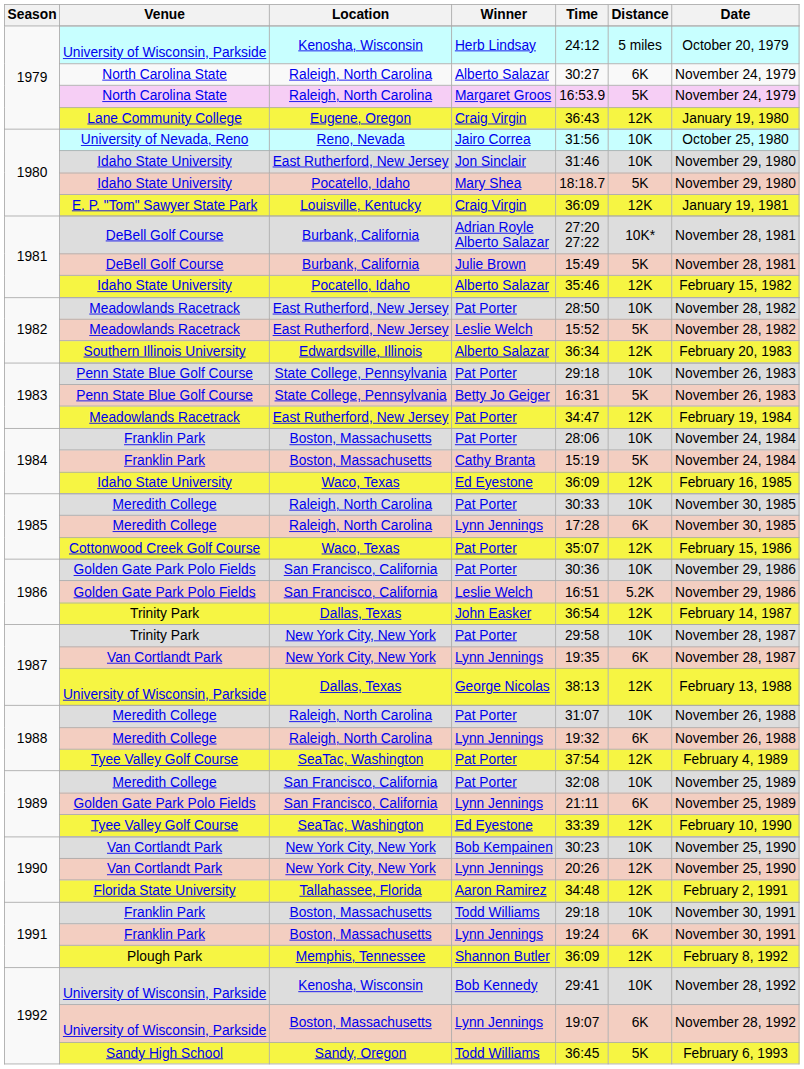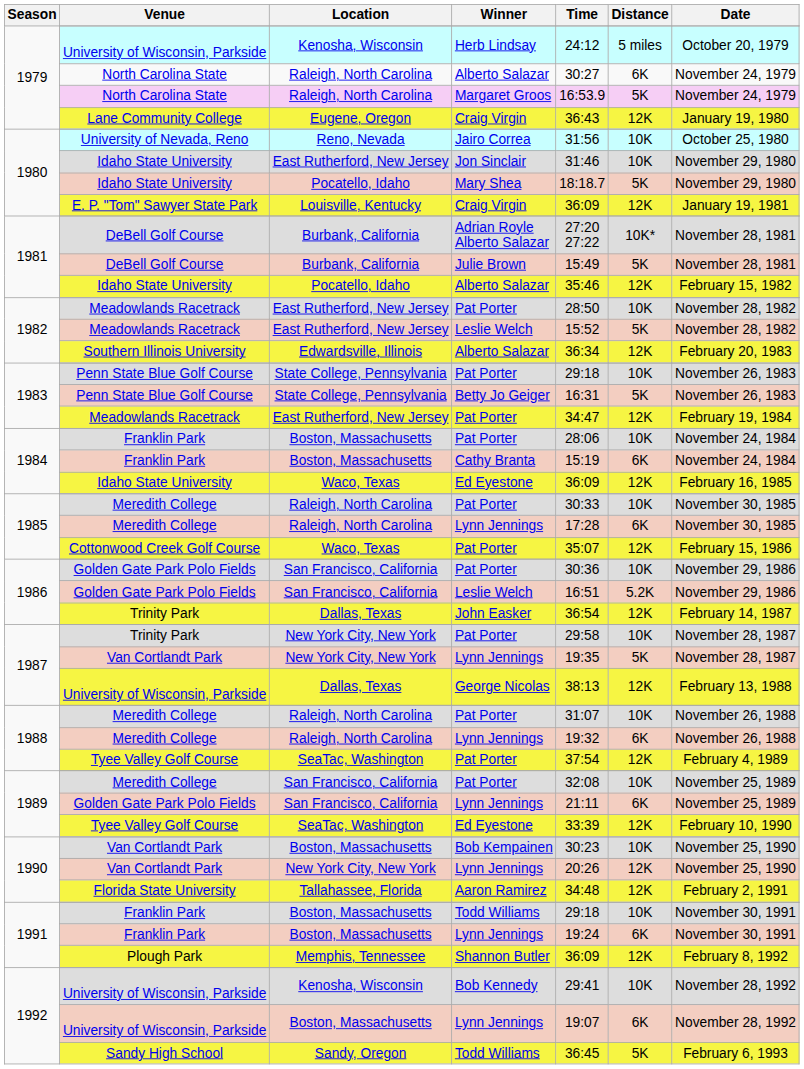 <table class="wikitable" style="text-align:center">
 <tr>
 <th>Season</th>
 <th>Venue</th>
 <th>Location</th>
 <th>Winner</th>
 <th>Time</th>
 <th>Distance</th>
 <th>Date</th>
 </tr>
 <tr>
 <td rowspan=5>1979</td>
 </tr>
 <tr style="background:#c8ffff;">
 <td><br><a href='#'>University of Wisconsin, Parkside</a></td>
 <td><a href='#'>Kenosha, Wisconsin</a></td>
 <td align=left><a href='#'>Herb Lindsay</a></td>
 <td>24:12</td>
 <td>5 miles</td>
 <td>October 20, 1979</td>
 </tr>
 <tr>
 <td><a href='#'>North Carolina State</a></td>
 <td><a href='#'>Raleigh, North Carolina</a></td>
 <td align=left><a href='#'>Alberto Salazar</a></td>
 <td>30:27</td>
 <td>6K</td>
 <td>November 24, 1979</td>
 </tr>
 <tr style="background:#f6cef5;">
 <td><a href='#'>North Carolina State</a></td>
 <td><a href='#'>Raleigh, North Carolina</a></td>
 <td align=left><a href='#'>Margaret Groos</a></td>
 <td>16:53.9</td>
 <td>5K</td>
 <td>November 24, 1979</td>
 </tr>
 <tr style="background:#f6f543;">
 <td><a href='#'>Lane Community College</a></td>
 <td><a href='#'>Eugene, Oregon</a></td>
 <td align=left><a href='#'>Craig Virgin</a></td>
 <td>36:43</td>
 <td>12K</td>
 <td>January 19, 1980</td>
 </tr>
 <tr>
 <td rowspan=5>1980</td>
 </tr>
 <tr style="background:#c8ffff;">
 <td><a href='#'>University of Nevada, Reno</a></td>
 <td><a href='#'>Reno, Nevada</a></td>
 <td align=left><a href='#'>Jairo Correa</a></td>
 <td>31:56</td>
 <td>10K</td>
 <td>October 25, 1980</td>
 </tr>
 <tr style="background:#ddd;">
 <td><a href='#'>Idaho State University</a></td>
 <td><a href='#'>East Rutherford, New Jersey</a></td>
 <td align=left><a href='#'>Jon Sinclair</a></td>
 <td>31:46</td>
 <td>10K</td>
 <td>November 29, 1980</td>
 </tr>
 <tr style="background:#f3cec1;">
 <td><a href='#'>Idaho State University</a></td>
 <td><a href='#'>Pocatello, Idaho</a></td>
 <td align=left><a href='#'>Mary Shea</a></td>
 <td>18:18.7</td>
 <td>5K</td>
 <td>November 29, 1980</td>
 </tr>
 <tr style="background:#f6f543;">
 <td><a href='#'>E. P. "Tom" Sawyer State Park</a></td>
 <td><a href='#'>Louisville, Kentucky</a></td>
 <td align=left><a href='#'>Craig Virgin</a></td>
 <td>36:09</td>
 <td>12K</td>
 <td>January 19, 1981</td>
 </tr>
 <tr>
 <td rowspan=4>1981</td>
 </tr>
 <tr style="background:#ddd;">
 <td><a href='#'>DeBell Golf Course</a></td>
 <td><a href='#'>Burbank, California</a></td>
 <td align=left><a href='#'>Adrian Royle</a><br><a href='#'>Alberto Salazar</a></td>
 <td>27:20<br>27:22</td>
 <td>10K*</td>
 <td>November 28, 1981</td>
 </tr>
 <tr style="background:#f3cec1;">
 <td><a href='#'>DeBell Golf Course</a></td>
 <td><a href='#'>Burbank, California</a></td>
 <td align=left><a href='#'>Julie Brown</a></td>
 <td>15:49</td>
 <td>5K</td>
 <td>November 28, 1981</td>
 </tr>
 <tr style="background:#f6f543;">
 <td><a href='#'>Idaho State University</a></td>
 <td><a href='#'>Pocatello, Idaho</a></td>
 <td align=left><a href='#'>Alberto Salazar</a></td>
 <td>35:46</td>
 <td>12K</td>
 <td>February 15, 1982</td>
 </tr>
 <tr>
 <td rowspan=4>1982</td>
 </tr>
 <tr style="background:#ddd;">
 <td><a href='#'>Meadowlands Racetrack</a></td>
 <td><a href='#'>East Rutherford, New Jersey</a></td>
 <td align=left><a href='#'>Pat Porter</a></td>
 <td>28:50</td>
 <td>10K</td>
 <td>November 28, 1982</td>
 </tr>
 <tr style="background:#f3cec1;">
 <td><a href='#'>Meadowlands Racetrack</a></td>
 <td><a href='#'>East Rutherford, New Jersey</a></td>
 <td align=left><a href='#'>Leslie Welch</a></td>
 <td>15:52</td>
 <td>5K</td>
 <td>November 28, 1982</td>
 </tr>
 <tr style="background:#f6f543;">
 <td><a href='#'>Southern Illinois University</a></td>
 <td><a href='#'>Edwardsville, Illinois</a></td>
 <td align=left><a href='#'>Alberto Salazar</a></td>
 <td>36:34</td>
 <td>12K</td>
 <td>February 20, 1983</td>
 </tr>
 <tr>
 <td rowspan=4>1983</td>
 </tr>
 <tr style="background:#ddd;">
 <td><a href='#'>Penn State Blue Golf Course</a></td>
 <td><a href='#'>State College, Pennsylvania</a></td>
 <td align=left><a href='#'>Pat Porter</a></td>
 <td>29:18</td>
 <td>10K</td>
 <td>November 26, 1983</td>
 </tr>
 <tr style="background:#f3cec1;">
 <td><a href='#'>Penn State Blue Golf Course</a></td>
 <td><a href='#'>State College, Pennsylvania</a></td>
 <td align=left><a href='#'>Betty Jo Geiger</a></td>
 <td>16:31</td>
 <td>5K</td>
 <td>November 26, 1983</td>
 </tr>
 <tr style="background:#f6f543;">
 <td><a href='#'>Meadowlands Racetrack</a></td>
 <td><a href='#'>East Rutherford, New Jersey</a></td>
 <td align=left><a href='#'>Pat Porter</a></td>
 <td>34:47</td>
 <td>12K</td>
 <td>February 19, 1984</td>
 </tr>
 <tr>
 <td rowspan=4>1984</td>
 </tr>
 <tr style="background:#ddd;">
 <td><a href='#'>Franklin Park</a></td>
 <td><a href='#'>Boston, Massachusetts</a></td>
 <td align=left><a href='#'>Pat Porter</a></td>
 <td>28:06</td>
 <td>10K</td>
 <td>November 24, 1984</td>
 </tr>
 <tr style="background:#f3cec1;">
 <td><a href='#'>Franklin Park</a></td>
 <td><a href='#'>Boston, Massachusetts</a></td>
 <td align=left><a href='#'>Cathy Branta</a></td>
 <td>15:19</td>
-<td>5K</td>
+<td>6K</td>
 <td>November 24, 1984</td>
 </tr>
 <tr style="background:#f6f543;">
 <td><a href='#'>Idaho State University</a></td>
 <td><a href='#'>Waco, Texas</a></td>
 <td align=left><a href='#'>Ed Eyestone</a></td>
 <td>36:09</td>
 <td>12K</td>
 <td>February 16, 1985</td>
 </tr>
 <tr>
 <td rowspan=4>1985</td>
 </tr>
 <tr style="background:#ddd;">
 <td><a href='#'>Meredith College</a></td>
 <td><a href='#'>Raleigh, North Carolina</a></td>
 <td align=left><a href='#'>Pat Porter</a></td>
 <td>30:33</td>
 <td>10K</td>
 <td>November 30, 1985</td>
 </tr>
 <tr style="background:#f3cec1;">
 <td><a href='#'>Meredith College</a></td>
 <td><a href='#'>Raleigh, North Carolina</a></td>
 <td align=left><a href='#'>Lynn Jennings</a></td>
 <td>17:28</td>
 <td>6K</td>
 <td>November 30, 1985</td>
 </tr>
 <tr style="background:#f6f543;">
 <td><a href='#'>Cottonwood Creek Golf Course</a></td>
 <td><a href='#'>Waco, Texas</a></td>
 <td align=left><a href='#'>Pat Porter</a></td>
 <td>35:07</td>
 <td>12K</td>
 <td>February 15, 1986</td>
 </tr>
 <tr>
 <td rowspan=4>1986</td>
 </tr>
 <tr style="background:#ddd;">
 <td><a href='#'>Golden Gate Park Polo Fields</a></td>
 <td><a href='#'>San Francisco, California</a></td>
 <td align=left><a href='#'>Pat Porter</a></td>
 <td>30:36</td>
 <td>10K</td>
 <td>November 29, 1986</td>
 </tr>
 <tr style="background:#f3cec1;">
 <td><a href='#'>Golden Gate Park Polo Fields</a></td>
 <td><a href='#'>San Francisco, California</a></td>
 <td align=left><a href='#'>Leslie Welch</a></td>
 <td>16:51</td>
 <td>5.2K</td>
 <td>November 29, 1986</td>
 </tr>
 <tr style="background:#f6f543;">
 <td>Trinity Park</td>
 <td><a href='#'>Dallas, Texas</a></td>
 <td align=left><a href='#'>John Easker</a></td>
 <td>36:54</td>
 <td>12K</td>
 <td>February 14, 1987</td>
 </tr>
 <tr>
 <td rowspan=4>1987</td>
 </tr>
 <tr style="background:#ddd;">
 <td>Trinity Park</td>
 <td><a href='#'>New York City, New York</a></td>
 <td align=left><a href='#'>Pat Porter</a></td>
 <td>29:58</td>
 <td>10K</td>
 <td>November 28, 1987</td>
 </tr>
 <tr style="background:#f3cec1;">
 <td><a href='#'>Van Cortlandt Park</a></td>
 <td><a href='#'>New York City, New York</a></td>
 <td align=left><a href='#'>Lynn Jennings</a></td>
 <td>19:35</td>
-<td>6K</td>
+<td>5K</td>
 <td>November 28, 1987</td>
 </tr>
 <tr style="background:#f6f543;">
 <td><br><a href='#'>University of Wisconsin, Parkside</a></td>
 <td><a href='#'>Dallas, Texas</a></td>
 <td align=left><a href='#'>George Nicolas</a></td>
 <td>38:13</td>
 <td>12K</td>
 <td>February 13, 1988</td>
 </tr>
 <tr>
 <td rowspan=4>1988</td>
 </tr>
 <tr style="background:#ddd;">
 <td><a href='#'>Meredith College</a></td>
 <td><a href='#'>Raleigh, North Carolina</a></td>
 <td align=left><a href='#'>Pat Porter</a></td>
 <td>31:07</td>
 <td>10K</td>
 <td>November 26, 1988</td>
 </tr>
 <tr style="background:#f3cec1;">
 <td><a href='#'>Meredith College</a></td>
 <td><a href='#'>Raleigh, North Carolina</a></td>
 <td align=left><a href='#'>Lynn Jennings</a></td>
 <td>19:32</td>
 <td>6K</td>
 <td>November 26, 1988</td>
 </tr>
 <tr style="background:#f6f543;">
 <td><a href='#'>Tyee Valley Golf Course</a></td>
 <td><a href='#'>SeaTac, Washington</a></td>
 <td align=left><a href='#'>Pat Porter</a></td>
 <td>37:54</td>
 <td>12K</td>
 <td>February 4, 1989</td>
 </tr>
 <tr>
 <td rowspan=4>1989</td>
 </tr>
 <tr style="background:#ddd;">
 <td><a href='#'>Meredith College</a></td>
 <td><a href='#'>San Francisco, California</a></td>
 <td align=left><a href='#'>Pat Porter</a></td>
 <td>32:08</td>
 <td>10K</td>
 <td>November 25, 1989</td>
 </tr>
 <tr style="background:#f3cec1;">
 <td><a href='#'>Golden Gate Park Polo Fields</a></td>
 <td><a href='#'>San Francisco, California</a></td>
 <td align=left><a href='#'>Lynn Jennings</a></td>
 <td>21:11</td>
 <td>6K</td>
 <td>November 25, 1989</td>
 </tr>
 <tr style="background:#f6f543;">
 <td><a href='#'>Tyee Valley Golf Course</a></td>
 <td><a href='#'>SeaTac, Washington</a></td>
 <td align=left><a href='#'>Ed Eyestone</a></td>
 <td>33:39</td>
 <td>12K</td>
 <td>February 10, 1990</td>
 </tr>
 <tr>
 <td rowspan=4>1990</td>
 </tr>
 <tr style="background:#ddd;">
 <td><a href='#'>Van Cortlandt Park</a></td>
-<td><a href='#'>New York City, New York</a></td>
+<td><a href='#'>Boston, Massachusetts</a></td>
 <td align=left><a href='#'>Bob Kempainen</a></td>
 <td>30:23</td>
 <td>10K</td>
 <td>November 25, 1990</td>
 </tr>
 <tr style="background:#f3cec1;">
 <td><a href='#'>Van Cortlandt Park</a></td>
 <td><a href='#'>New York City, New York</a></td>
 <td align=left><a href='#'>Lynn Jennings</a></td>
 <td>20:26</td>
 <td>12K</td>
 <td>November 25, 1990</td>
 </tr>
 <tr style="background:#f6f543;">
 <td><a href='#'>Florida State University</a></td>
 <td><a href='#'>Tallahassee, Florida</a></td>
 <td align=left><a href='#'>Aaron Ramirez</a></td>
 <td>34:48</td>
 <td>12K</td>
 <td>February 2, 1991</td>
 </tr>
 <tr>
 <td rowspan=4>1991</td>
 </tr>
 <tr style="background:#ddd;">
 <td><a href='#'>Franklin Park</a></td>
 <td><a href='#'>Boston, Massachusetts</a></td>
 <td align=left><a href='#'>Todd Williams</a></td>
 <td>29:18</td>
 <td>10K</td>
 <td>November 30, 1991</td>
 </tr>
 <tr style="background:#f3cec1;">
 <td><a href='#'>Franklin Park</a></td>
 <td><a href='#'>Boston, Massachusetts</a></td>
 <td align=left><a href='#'>Lynn Jennings</a></td>
 <td>19:24</td>
 <td>6K</td>
 <td>November 30, 1991</td>
 </tr>
 <tr style="background:#f6f543;">
 <td>Plough Park</td>
 <td><a href='#'>Memphis, Tennessee</a></td>
 <td align=left><a href='#'>Shannon Butler</a></td>
 <td>36:09</td>
 <td>12K</td>
 <td>February 8, 1992</td>
 </tr>
 <tr>
 <td rowspan=4>1992</td>
 </tr>
 <tr style="background:#ddd;">
 <td><br><a href='#'>University of Wisconsin, Parkside</a></td>
 <td><a href='#'>Kenosha, Wisconsin</a></td>
 <td align=left><a href='#'>Bob Kennedy</a></td>
 <td>29:41</td>
 <td>10K</td>
 <td>November 28, 1992</td>
 </tr>
 <tr style="background:#f3cec1;">
 <td><br><a href='#'>University of Wisconsin, Parkside</a></td>
 <td><a href='#'>Boston, Massachusetts</a></td>
 <td align=left><a href='#'>Lynn Jennings</a></td>
 <td>19:07</td>
 <td>6K</td>
 <td>November 28, 1992</td>
 </tr>
 <tr style="background:#f6f543;">
 <td><a href='#'>Sandy High School</a></td>
 <td><a href='#'>Sandy, Oregon</a></td>
 <td align=left><a href='#'>Todd Williams</a></td>
 <td>36:45</td>
 <td>5K</td>
 <td>February 6, 1993</td>
 </tr>
 </table>
